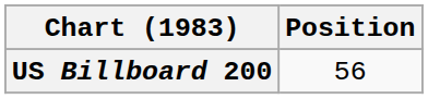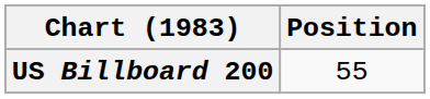 <table class="wikitable plainrowheaders" style="text-align:center">
 <tr>
 <th scope="col">Chart (1983)</th>
 <th scope="col">Position</th>
 </tr>
 <tr>
 <th scope="row">US <em>Billboard</em> 200</th>
-<td>56</td>
+<td>55</td>
 </tr>
 </table>
